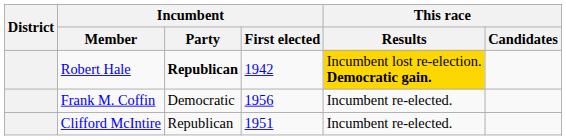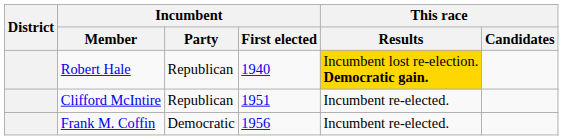 <table class=wikitable>
 <tr>
 <th rowspan=2>District</th>
 <th colspan=3>Incumbent</th>
 <th colspan=2>This race</th>
 </tr>
 <tr>
 <th>Member</th>
 <th>Party</th>
 <th>First elected</th>
 <th>Results</th>
 <th>Candidates</th>
 </tr>
 <tr>
 <th></th>
 <td><a href='#'>Robert Hale</a></td>
-<td><strong>Republican</strong></td>
-<td><a href='#'>1942</a></td>
+<td>Republican</td>
+<td><a href='#'>1940</a></td>
 <td style="background: gold;">Incumbent lost re-election.<br><strong>Democratic gain.</strong></td>
+<td nowrap></td>
+</tr>
+<tr>
+<th></th>
+<td><a href='#'>Clifford McIntire</a></td>
+<td>Republican</td>
+<td><a href='#'>1951 </a></td>
+<td>Incumbent re-elected.</td>
 <td nowrap></td>
 </tr>
 <tr>
 <th></th>
 <td><a href='#'>Frank M. Coffin</a></td>
 <td>Democratic</td>
 <td><a href='#'>1956</a></td>
 <td>Incumbent re-elected.</td>
 <td nowrap></td>
 </tr>
-<tr>
-<th></th>
-<td><a href='#'>Clifford McIntire</a></td>
-<td>Republican</td>
-<td><a href='#'>1951 </a></td>
-<td>Incumbent re-elected.</td>
-<td nowrap></td>
-</tr>
 </table>
